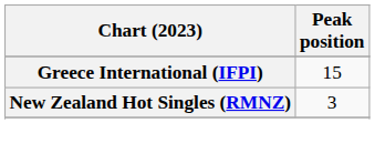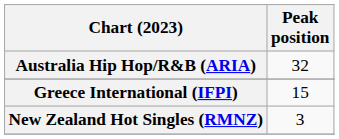 <table class="wikitable sortable plainrowheaders" style="text-align:center">
 <tr>
 <th scope="col">Chart (2023)</th>
 <th scope="col">Peak<br>position</th>
+</tr>
+<tr>
+<th scope="row">Australia Hip Hop/R&B (<a href='#'>ARIA</a>)</th>
+<td>32</td>
 </tr>
 <tr>
 </tr>
 <tr>
 </tr>
 <tr>
 </tr>
 <tr>
 <th scope="row">Greece International (<a href='#'>IFPI</a>)</th>
 <td>15</td>
 </tr>
 <tr>
 <th scope="row">New Zealand Hot Singles (<a href='#'>RMNZ</a>)</th>
 <td>3</td>
 </tr>
 <tr>
 </tr>
 <tr>
 </tr>
 <tr>
 </tr>
 <tr>
 </tr>
 <tr>
 </tr>
 <tr>
 </tr>
 <tr>
 </tr>
 </table>
